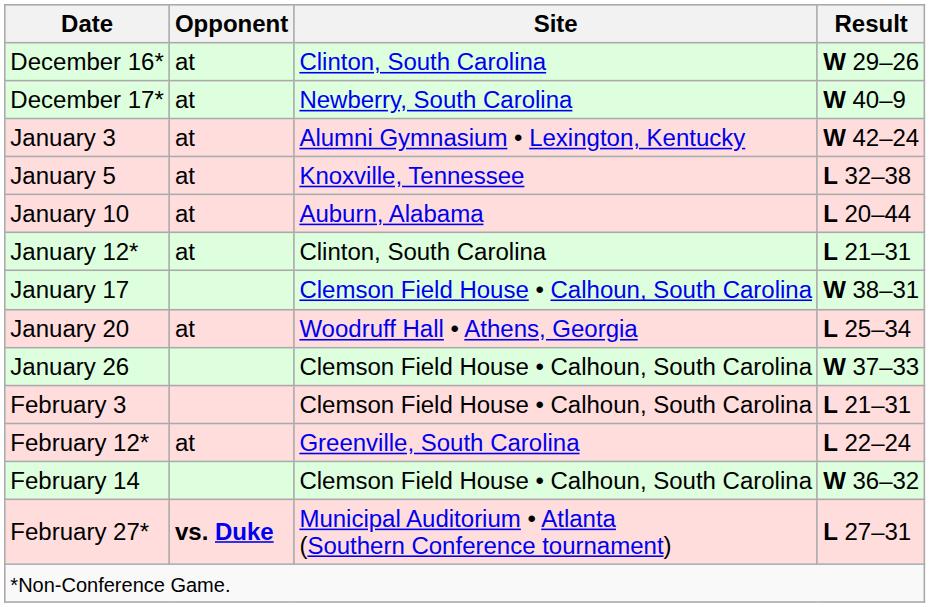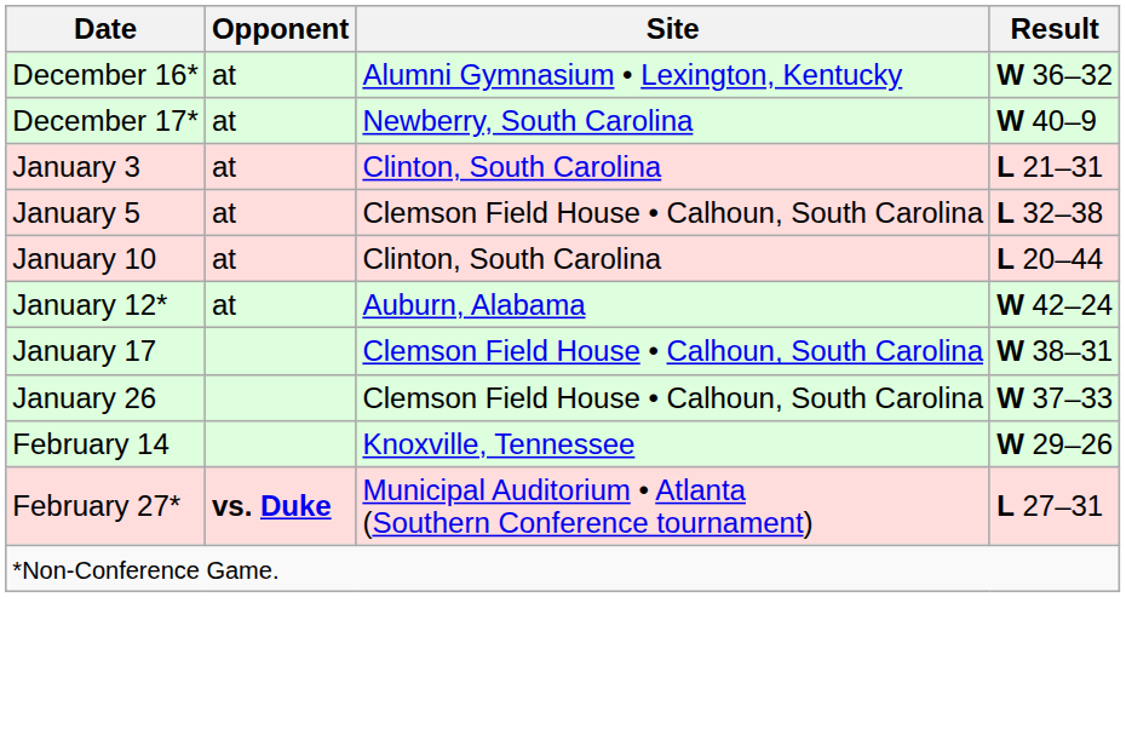 <table class="wikitable" style="font-size:95%;">
 <tr>
 <th>Date</th>
 <th>Opponent</th>
 <th>Site</th>
 <th>Result</th>
 </tr>
 <tr style="background: #ddffdd;">
 <td>December 16*</td>
 <td>at </td>
-<td><a href='#'>Clinton, South Carolina</a></td>
-<td><strong>W</strong> 29–26</td>
+<td><a href='#'>Alumni Gymnasium</a> • <a href='#'>Lexington, Kentucky</a></td>
+<td><strong>W</strong> 36–32</td>
 </tr>
 <tr style="background: #ddffdd;">
 <td>December 17*</td>
 <td>at </td>
 <td><a href='#'>Newberry, South Carolina</a></td>
 <td><strong>W</strong> 40–9</td>
 </tr>
 <tr style="background: #ffdddd;">
 <td>January 3</td>
 <td>at </td>
-<td><a href='#'>Alumni Gymnasium</a> • <a href='#'>Lexington, Kentucky</a></td>
-<td><strong>W</strong> 42–24</td>
+<td><a href='#'>Clinton, South Carolina</a></td>
+<td><strong>L</strong> 21–31</td>
 </tr>
 <tr style="background: #ffdddd;">
 <td>January 5</td>
 <td>at </td>
-<td><a href='#'>Knoxville, Tennessee</a></td>
+<td>Clemson Field House • Calhoun, South Carolina</td>
 <td><strong>L</strong> 32–38</td>
 </tr>
 <tr style="background: #ffdddd;">
 <td>January 10</td>
 <td>at </td>
-<td><a href='#'>Auburn, Alabama</a></td>
+<td>Clinton, South Carolina</td>
 <td><strong>L</strong> 20–44</td>
 </tr>
 <tr style="background: #ddffdd;">
 <td>January 12*</td>
 <td>at </td>
-<td>Clinton, South Carolina</td>
-<td><strong>L</strong> 21–31</td>
+<td><a href='#'>Auburn, Alabama</a></td>
+<td><strong>W</strong> 42–24</td>
 </tr>
 <tr style="background: #ddffdd;">
 <td>January 17</td>
 <td></td>
 <td><a href='#'>Clemson Field House</a> • <a href='#'>Calhoun, South Carolina</a></td>
 <td><strong>W</strong> 38–31</td>
 </tr>
-<tr style="background: #ffdddd;">
-<td>January 20</td>
-<td>at </td>
-<td><a href='#'>Woodruff Hall</a> • <a href='#'>Athens, Georgia</a></td>
-<td><strong>L</strong> 25–34</td>
-</tr>
 <tr style="background: #ddffdd;">
 <td>January 26</td>
 <td></td>
 <td>Clemson Field House • Calhoun, South Carolina</td>
 <td><strong>W</strong> 37–33</td>
 </tr>
-<tr style="background: #ffdddd;">
-<td>February 3</td>
-<td></td>
-<td>Clemson Field House • Calhoun, South Carolina</td>
-<td><strong>L</strong> 21–31</td>
-</tr>
-<tr style="background: #ffdddd;">
-<td>February 12*</td>
-<td>at </td>
-<td><a href='#'>Greenville, South Carolina</a></td>
-<td><strong>L</strong> 22–24</td>
-</tr>
 <tr style="background: #ddffdd;">
 <td>February 14</td>
 <td></td>
-<td>Clemson Field House • Calhoun, South Carolina</td>
-<td><strong>W</strong> 36–32</td>
+<td><a href='#'>Knoxville, Tennessee</a></td>
+<td><strong>W</strong> 29–26</td>
 </tr>
 <tr style="background: #ffdddd;">
 <td>February 27*</td>
 <td><strong>vs. <a href='#'>Duke</a></strong></td>
 <td><a href='#'>Municipal Auditorium</a> • <a href='#'>Atlanta</a><br>(<a href='#'>Southern Conference tournament</a>)</td>
 <td><strong>L</strong> 27–31</td>
 </tr>
 <tr style="background:#f9f9f9;">
 <td colspan=4><small>*Non-Conference Game.</small></td>
 </tr>
 </table>
